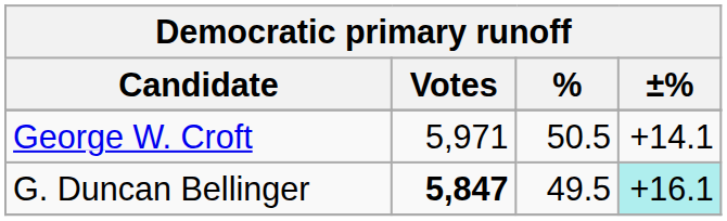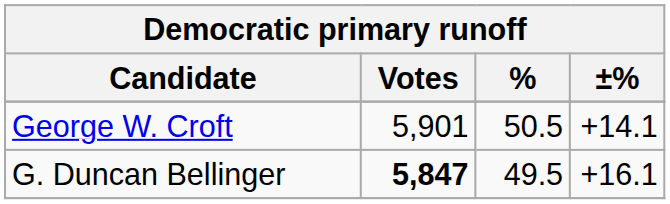 <table class="wikitable" align="left" style="margin: 1em 1em 1em 0; font-size: 95%;">
 <tr>
 <th colspan="4">Democratic primary runoff</th>
 </tr>
 <tr>
 <th colspan="1" style="width: 170px">Candidate</th>
 <th style="width: 50px">Votes</th>
 <th style="width: 40px">%</th>
 <th style="width: 40px">±%</th>
 </tr>
 <tr>
 </tr>
 <tr>
 <td><a href='#'>George W. Croft</a></td>
-<td align="right">5,971</td>
+<td align="right">5,901</td>
 <td align="right">50.5</td>
 <td align="right">+14.1</td>
 </tr>
 <tr>
 <td>G. Duncan Bellinger</td>
 <td align="right"><strong>5,847</strong></td>
 <td align="right">49.5</td>
-<td align="right" style="background: paleturquoise;">+16.1</td>
+<td align="right">+16.1</td>
 </tr>
 <tr>
 </tr>
 </table>
